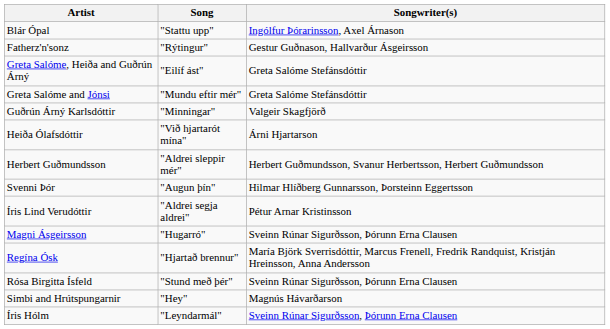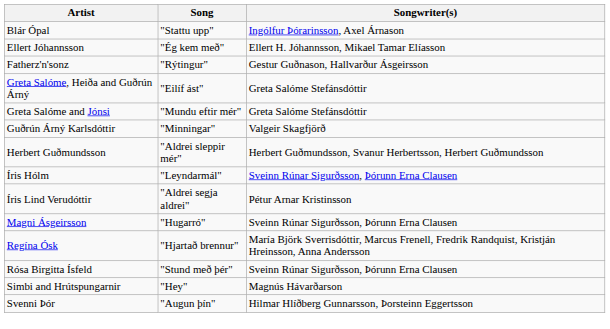 <table class="sortable wikitable" style="margin: 1em auto 1em auto">
 <tr>
 <th>Artist</th>
 <th>Song</th>
 <th class="unsortable">Songwriter(s)</th>
 </tr>
 <tr>
 <td>Blár Ópal</td>
 <td>"Stattu upp"</td>
 <td><a href='#'>Ingólfur Þórarinsson</a>, Axel Árnason</td>
+</tr>
+<tr>
+<td>Ellert Jóhannsson</td>
+<td>"Ég kem með"</td>
+<td>Ellert H. Jóhannsson, Mikael Tamar Elíasson</td>
 </tr>
 <tr>
 <td>Fatherz'n'sonz</td>
 <td>"Rýtingur"</td>
 <td>Gestur Guðnason, Hallvarður Ásgeirsson</td>
 </tr>
 <tr>
 <td><a href='#'>Greta Salóme</a>, Heiða and Guðrún Árný</td>
 <td>"Eilíf ást"</td>
 <td>Greta Salóme Stefánsdóttir</td>
 </tr>
 <tr>
 <td>Greta Salóme and <a href='#'>Jónsi</a></td>
 <td>"Mundu eftir mér"</td>
 <td>Greta Salóme Stefánsdóttir</td>
 </tr>
 <tr>
 <td>Guðrún Árný Karlsdóttir</td>
 <td>"Minningar"</td>
 <td>Valgeir Skagfjörð</td>
 </tr>
 <tr>
-<td>Heiða Ólafsdóttir</td>
-<td>"Við hjartarót mína"</td>
-<td>Árni Hjartarson</td>
-</tr>
-<tr>
 <td>Herbert Guðmundsson</td>
 <td>"Aldrei sleppir mér"</td>
 <td>Herbert Guðmundsson, Svanur Herbertsson, Herbert Guðmundsson</td>
 </tr>
 <tr>
-<td>Svenni Þór</td>
-<td>"Augun þín"</td>
-<td>Hilmar Hlíðberg Gunnarsson, Þorsteinn Eggertsson</td>
+<td>Íris Hólm</td>
+<td>"Leyndarmál"</td>
+<td><a href='#'>Sveinn Rúnar Sigurðsson</a>, <a href='#'>Þórunn Erna Clausen</a></td>
 </tr>
 <tr>
 <td>Íris Lind Verudóttir</td>
 <td>"Aldrei segja aldrei"</td>
 <td>Pétur Arnar Kristinsson</td>
 </tr>
 <tr>
 <td><a href='#'>Magni Ásgeirsson</a></td>
 <td>"Hugarró"</td>
 <td>Sveinn Rúnar Sigurðsson, Þórunn Erna Clausen</td>
 </tr>
 <tr>
 <td><a href='#'>Regína Ósk</a></td>
 <td>"Hjartað brennur"</td>
 <td>María Björk Sverrisdóttir, Marcus Frenell, Fredrik Randquist, Kristján Hreinsson, Anna Andersson</td>
 </tr>
 <tr>
 <td>Rósa Birgitta Ísfeld</td>
 <td>"Stund með þér"</td>
 <td>Sveinn Rúnar Sigurðsson, Þórunn Erna Clausen</td>
 </tr>
 <tr>
 <td>Simbi and Hrútspungarnir</td>
 <td>"Hey"</td>
 <td>Magnús Hávarðarson</td>
 </tr>
 <tr>
-<td>Íris Hólm</td>
-<td>"Leyndarmál"</td>
-<td><a href='#'>Sveinn Rúnar Sigurðsson</a>, <a href='#'>Þórunn Erna Clausen</a></td>
+<td>Svenni Þór</td>
+<td>"Augun þín"</td>
+<td>Hilmar Hlíðberg Gunnarsson, Þorsteinn Eggertsson</td>
 </tr>
 </table>
